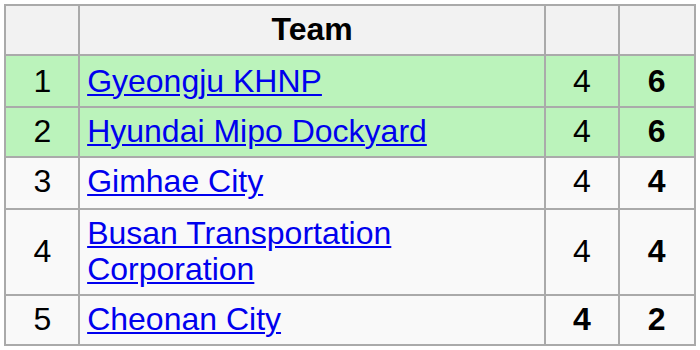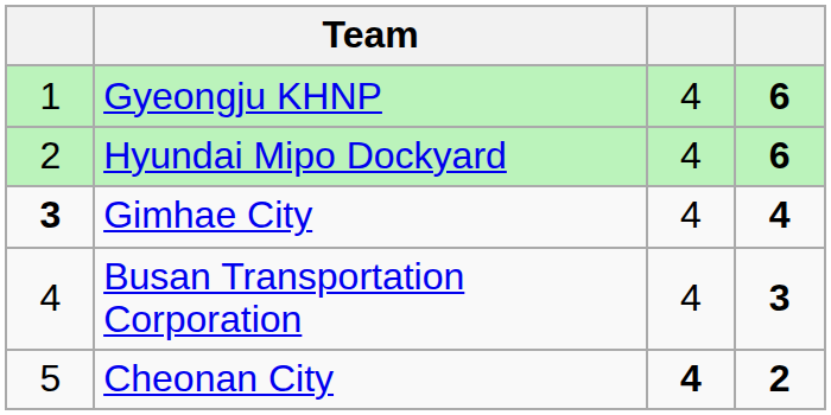 <table class="wikitable" style="text-align:center;">
 <tr>
 <th width=30></th>
 <th width=225>Team</th>
 <th width=30></th>
 <th width=30></th>
 </tr>
 <tr bgcolor=#bbf3bb>
 <td>1</td>
 <td align=left><a href='#'>Gyeongju KHNP</a></td>
 <td>4</td>
 <td><strong>6</strong></td>
 </tr>
 <tr>
 </tr>
 <tr bgcolor=#bbf3bb>
 <td>2</td>
 <td align=left><a href='#'>Hyundai Mipo Dockyard</a></td>
 <td>4</td>
 <td><strong>6</strong></td>
 </tr>
 <tr>
-<td>3</td>
+<td><strong>3</strong></td>
 <td align=left><a href='#'>Gimhae City</a></td>
 <td>4</td>
 <td><strong>4</strong></td>
 </tr>
 <tr>
 <td>4</td>
 <td align=left><a href='#'>Busan Transportation Corporation</a></td>
 <td>4</td>
-<td><strong>4</strong></td>
+<td><strong>3</strong></td>
 </tr>
 <tr>
 <td>5</td>
 <td align=left><a href='#'>Cheonan City</a></td>
 <td><strong>4</strong></td>
 <td><strong>2</strong></td>
 </tr>
 </table>
